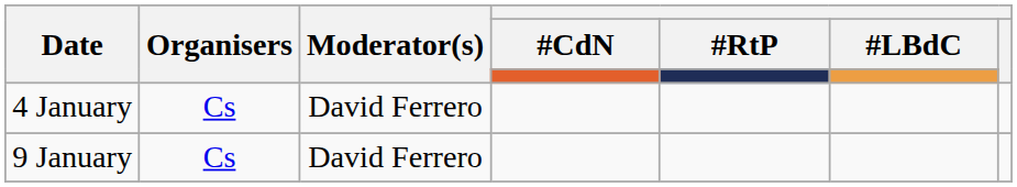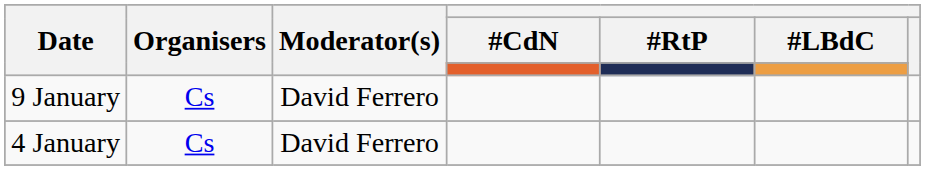 <table class="wikitable" style="text-align:center;">
 <tr>
 <th rowspan="3">Date</th>
 <th rowspan="3">Organisers</th>
 <th rowspan="3">Moderator(s)</th>
 <th colspan="4">    </th>
 </tr>
 <tr>
 <th scope="col" style="width:5em;">#CdN</th>
 <th scope="col" style="width:5em;">#RtP</th>
 <th scope="col" style="width:5em;">#LBdC</th>
 <th rowspan="2"></th>
 </tr>
 <tr>
 <th style="color:inherit;background:#E35F2B;"></th>
 <th style="color:inherit;background:#1F2D57;"></th>
 <th style="color:inherit;background:#ED9E43;"></th>
 </tr>
 <tr>
+<td style="white-space:nowrap; text-align:left;">9 January</td>
+<td style="white-space:nowrap;"><a href='#'>Cs</a></td>
+<td style="white-space:nowrap;">David Ferrero</td>
+<td></td>
+<td></td>
+<td></td>
+<td></td>
+</tr>
+<tr>
 <td style="white-space:nowrap; text-align:left;">4 January</td>
 <td style="white-space:nowrap;"><a href='#'>Cs</a></td>
 <td style="white-space:nowrap;">David Ferrero</td>
 <td></td>
 <td></td>
 <td></td>
 <td></td>
 </tr>
-<tr>
-<td style="white-space:nowrap; text-align:left;">9 January</td>
-<td style="white-space:nowrap;"><a href='#'>Cs</a></td>
-<td style="white-space:nowrap;">David Ferrero</td>
-<td></td>
-<td></td>
-<td></td>
-<td></td>
-</tr>
 </table>
